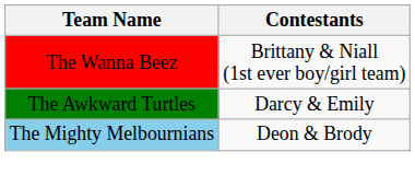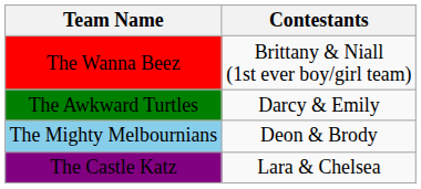 <table class="wikitable" style="text-align:center">
 <tr valign="top">
 <th>Team Name</th>
 <th>Contestants</th>
 </tr>
 <tr>
 <td bgcolor="red">The Wanna Beez</td>
 <td>Brittany & Niall<br>(1st ever boy/girl team)</td>
 </tr>
 <tr>
 <td bgcolor="green">The Awkward Turtles</td>
 <td>Darcy & Emily</td>
 </tr>
 <tr>
 <td bgcolor="skyblue">The Mighty Melbournians</td>
 <td>Deon & Brody</td>
 </tr>
+<tr>
+<td bgcolor="purple">The Castle Katz</td>
+<td>Lara & Chelsea</td>
+</tr>
 </table>
